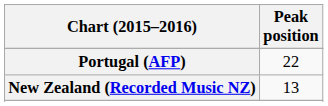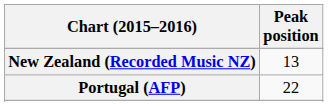 <table class="wikitable plainrowheaders sortable" style="text-align:center;">
 <tr>
 <th scope="col">Chart (2015–2016)</th>
 <th scope="col">Peak<br>position</th>
 </tr>
 <tr>
 </tr>
 <tr>
 </tr>
 <tr>
 </tr>
 <tr>
 </tr>
 <tr>
 </tr>
 <tr>
 </tr>
 <tr>
 </tr>
 <tr>
 </tr>
 <tr>
 </tr>
 <tr>
 </tr>
 <tr>
 </tr>
 <tr>
+<th scope="row">New Zealand (<a href='#'>Recorded Music NZ</a>)</th>
+<td>13</td>
+</tr>
+<tr>
 <th scope="row">Portugal (<a href='#'>AFP</a>)</th>
 <td>22</td>
-</tr>
-<tr>
-<th scope="row">New Zealand (<a href='#'>Recorded Music NZ</a>)</th>
-<td>13</td>
 </tr>
 <tr>
 </tr>
 <tr>
 </tr>
 <tr>
 </tr>
 <tr>
 </tr>
 <tr>
 </tr>
 <tr>
 </tr>
 <tr>
 </tr>
 <tr>
 </tr>
 <tr>
 </tr>
 <tr>
 </tr>
 <tr>
 </tr>
 </table>
